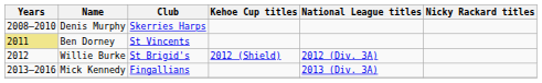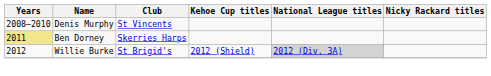 <table class="wikitable">
 <tr>
 <th>Years</th>
 <th>Name</th>
 <th>Club</th>
 <th>Kehoe Cup titles</th>
 <th>National League titles</th>
 <th>Nicky Rackard titles</th>
 </tr>
 <tr>
 <td>2008–2010</td>
 <td>Denis Murphy</td>
-<td><a href='#'>Skerries Harps</a></td>
+<td><a href='#'>St Vincents</a></td>
 <td></td>
 <td></td>
 <td></td>
 </tr>
 <tr>
 <td style="background: khaki;">2011</td>
 <td>Ben Dorney</td>
-<td><a href='#'>St Vincents</a></td>
+<td><a href='#'>Skerries Harps</a></td>
 <td></td>
 <td></td>
 <td></td>
 </tr>
 <tr>
 <td>2012</td>
 <td>Willie Burke</td>
 <td><a href='#'>St Brigid's</a></td>
 <td><a href='#'>2012 (Shield)</a></td>
-<td><a href='#'>2012 (Div. 3A)</a></td>
-<td></td>
-</tr>
-<tr>
-<td>2013–2016</td>
-<td>Mick Kennedy</td>
-<td><a href='#'>Fingallians</a></td>
-<td></td>
-<td><a href='#'>2013 (Div. 3A)</a></td>
+<td style="background: lightgrey;"><a href='#'>2012 (Div. 3A)</a></td>
 <td></td>
 </tr>
 <tr>
 </tr>
 </table>
